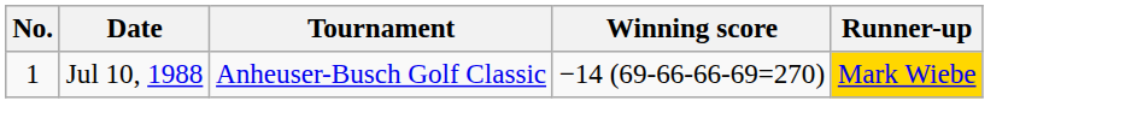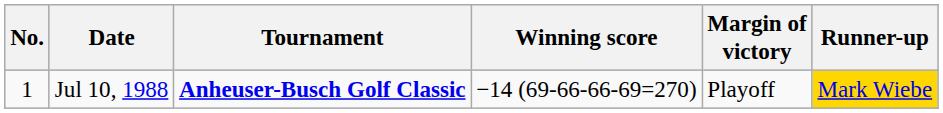 <table class="wikitable" style="font-size:95%;">
 <tr>
 <th>No.</th>
 <th>Date</th>
 <th>Tournament</th>
 <th>Winning score</th>
+<th>Margin of<br>victory</th>
 <th>Runner-up</th>
 </tr>
 <tr>
 <td align=center>1</td>
 <td align=right>Jul 10, <a href='#'>1988</a></td>
-<td><a href='#'>Anheuser-Busch Golf Classic</a></td>
+<td><strong><a href='#'>Anheuser-Busch Golf Classic</a></strong></td>
 <td>−14 (69-66-66-69=270)</td>
+<td>Playoff</td>
 <td style="background: gold;"> <a href='#'>Mark Wiebe</a></td>
 </tr>
 </table>
